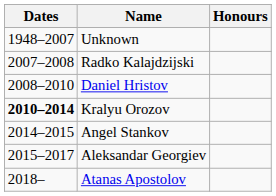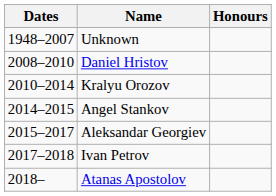 <table class="wikitable">
 <tr>
 <th>Dates</th>
 <th>Name</th>
 <th>Honours</th>
 </tr>
 <tr>
 <td>1948–2007</td>
 <td>Unknown</td>
 <td></td>
 </tr>
 <tr>
-<td>2007–2008</td>
-<td> Radko Kalajdzijski</td>
-<td></td>
-</tr>
-<tr>
 <td>2008–2010</td>
 <td> <a href='#'>Daniel Hristov</a></td>
 <td></td>
 </tr>
 <tr>
-<td><strong>2010–2014</strong></td>
+<td>2010–2014</td>
 <td> Kralyu Orozov</td>
 <td></td>
 </tr>
 <tr>
 <td>2014–2015</td>
 <td> Angel Stankov</td>
 <td></td>
 </tr>
 <tr>
 <td>2015–2017</td>
 <td> Aleksandar Georgiev</td>
 <td></td>
 </tr>
 <tr>
+<td>2017–2018</td>
+<td> Ivan Petrov</td>
+<td></td>
+</tr>
+<tr>
 <td>2018–</td>
 <td> <a href='#'>Atanas Apostolov</a></td>
 <td></td>
 </tr>
 </table>
